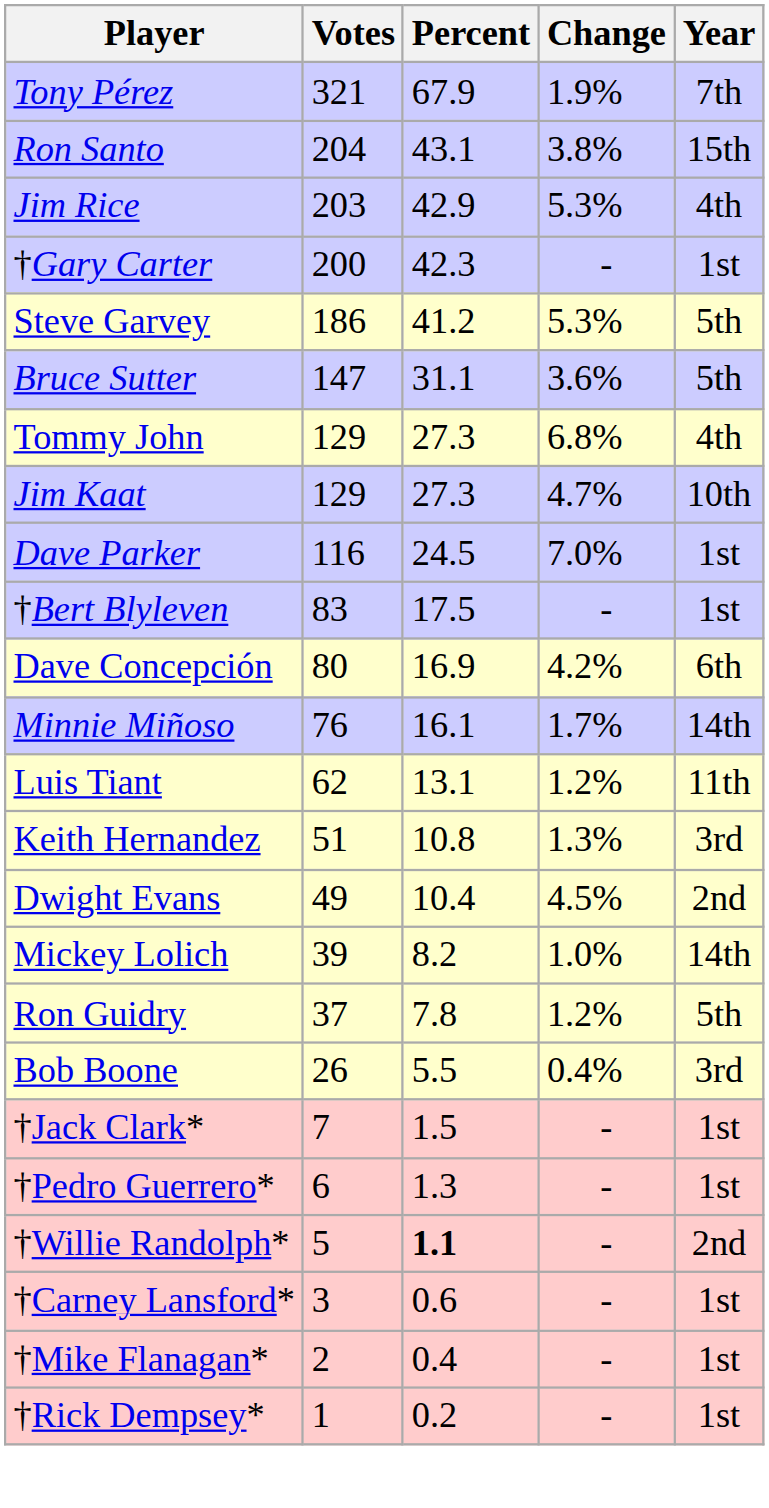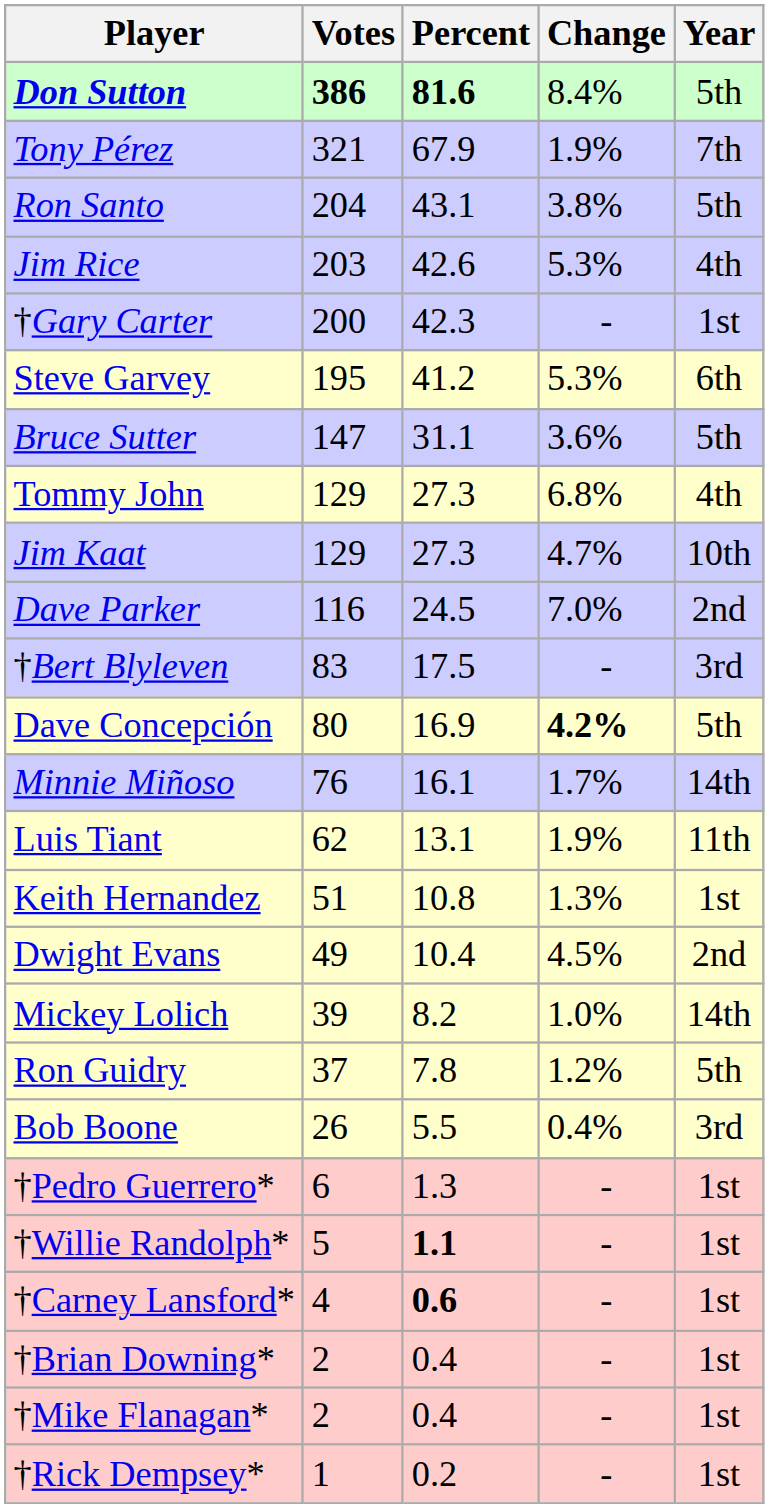 <table class="wikitable sortable">
 <tr>
 <th>Player</th>
 <th>Votes</th>
 <th>Percent</th>
 <th>Change</th>
 <th>Year</th>
+</tr>
+<tr bgcolor="#ccffcc">
+<td><strong><em><a href='#'>Don Sutton</a></em></strong></td>
+<td><strong>386</strong></td>
+<td><strong>81.6</strong></td>
+<td align="left"> 8.4%</td>
+<td align="center">5th</td>
 </tr>
 <tr bgcolor="#ccccff">
 <td><em><a href='#'>Tony Pérez</a></em></td>
 <td>321</td>
 <td>67.9</td>
 <td align="left"> 1.9%</td>
 <td align="center">7th</td>
 </tr>
 <tr bgcolor="#ccccff">
 <td><em><a href='#'>Ron Santo</a></em></td>
 <td>204</td>
 <td>43.1</td>
 <td align="left"> 3.8%</td>
-<td align="center">15th</td>
+<td align="center">5th</td>
 </tr>
 <tr bgcolor="#ccccff">
 <td><em><a href='#'>Jim Rice</a></em></td>
 <td>203</td>
-<td>42.9</td>
+<td>42.6</td>
 <td align="left"> 5.3%</td>
 <td align="center">4th</td>
 </tr>
 <tr bgcolor="#ccccff">
 <td>†<em><a href='#'>Gary Carter</a></em></td>
 <td>200</td>
 <td>42.3</td>
 <td align=center>-</td>
 <td align="center">1st</td>
 </tr>
 <tr bgcolor="#ffffcc">
 <td><a href='#'>Steve Garvey</a></td>
-<td>186</td>
+<td>195</td>
 <td>41.2</td>
 <td align="left"> 5.3%</td>
-<td align="center">5th</td>
+<td align="center">6th</td>
 </tr>
 <tr bgcolor="#ccccff">
 <td><em><a href='#'>Bruce Sutter</a></em></td>
 <td>147</td>
 <td>31.1</td>
 <td align="left"> 3.6%</td>
 <td align="center">5th</td>
 </tr>
 <tr bgcolor="#ffffcc">
 <td><a href='#'>Tommy John</a></td>
 <td>129</td>
 <td>27.3</td>
 <td align="left"> 6.8%</td>
 <td align="center">4th</td>
 </tr>
 <tr bgcolor="#ccccff">
 <td><em><a href='#'>Jim Kaat</a></em></td>
 <td>129</td>
 <td>27.3</td>
 <td align="left"> 4.7%</td>
 <td align="center">10th</td>
 </tr>
 <tr bgcolor="#ccccff">
 <td><em><a href='#'>Dave Parker</a></em></td>
 <td>116</td>
 <td>24.5</td>
 <td align="left"> 7.0%</td>
-<td align="center">1st</td>
+<td align="center">2nd</td>
 </tr>
 <tr bgcolor="#ccccff">
 <td>†<em><a href='#'>Bert Blyleven</a></em></td>
 <td>83</td>
 <td>17.5</td>
 <td align=center>-</td>
-<td align="center">1st</td>
+<td align="center">3rd</td>
 </tr>
 <tr bgcolor="#ffffcc">
 <td><a href='#'>Dave Concepción</a></td>
 <td>80</td>
 <td>16.9</td>
-<td align="left"> 4.2%</td>
-<td align="center">6th</td>
+<td align="left"><strong> 4.2%</strong></td>
+<td align="center">5th</td>
 </tr>
 <tr bgcolor="#ccccff">
 <td><em><a href='#'>Minnie Miñoso</a></em></td>
 <td>76</td>
 <td>16.1</td>
 <td align="left"> 1.7%</td>
 <td align="center">14th</td>
 </tr>
 <tr bgcolor="#ffffcc">
 <td><a href='#'>Luis Tiant</a></td>
 <td>62</td>
 <td>13.1</td>
-<td align="left"> 1.2%</td>
+<td align="left"> 1.9%</td>
 <td align="center">11th</td>
 </tr>
 <tr bgcolor="#ffffcc">
 <td><a href='#'>Keith Hernandez</a></td>
 <td>51</td>
 <td>10.8</td>
 <td align="left"> 1.3%</td>
-<td align="center">3rd</td>
+<td align="center">1st</td>
 </tr>
 <tr bgcolor="#ffffcc">
 <td><a href='#'>Dwight Evans</a></td>
 <td>49</td>
 <td>10.4</td>
 <td align="left"> 4.5%</td>
 <td align="center">2nd</td>
 </tr>
 <tr bgcolor="#ffffcc">
 <td><a href='#'>Mickey Lolich</a></td>
 <td>39</td>
 <td>8.2</td>
 <td align="left"> 1.0%</td>
 <td align="center">14th</td>
 </tr>
 <tr bgcolor="#ffffcc">
 <td><a href='#'>Ron Guidry</a></td>
 <td>37</td>
 <td>7.8</td>
 <td align="left"> 1.2%</td>
 <td align="center">5th</td>
 </tr>
 <tr bgcolor="#ffffcc">
 <td><a href='#'>Bob Boone</a></td>
 <td>26</td>
 <td>5.5</td>
 <td align="left"> 0.4%</td>
 <td align="center">3rd</td>
 </tr>
 <tr bgcolor="#ffcccc">
-<td>†<a href='#'>Jack Clark</a>*</td>
-<td>7</td>
-<td>1.5</td>
-<td align=center>-</td>
-<td align="center">1st</td>
-</tr>
-<tr bgcolor="#ffcccc">
 <td>†<a href='#'>Pedro Guerrero</a>*</td>
 <td>6</td>
 <td>1.3</td>
 <td align=center>-</td>
 <td align="center">1st</td>
 </tr>
 <tr bgcolor="#ffcccc">
 <td>†<a href='#'>Willie Randolph</a>*</td>
 <td>5</td>
 <td><strong>1.1</strong></td>
 <td align=center>-</td>
-<td align="center">2nd</td>
+<td align="center">1st</td>
 </tr>
 <tr bgcolor="#ffcccc">
 <td>†<a href='#'>Carney Lansford</a>*</td>
-<td>3</td>
-<td>0.6</td>
+<td>4</td>
+<td><strong>0.6</strong></td>
+<td align=center>-</td>
+<td align="center">1st</td>
+</tr>
+<tr bgcolor="#ffcccc">
+<td>†<a href='#'>Brian Downing</a>*</td>
+<td>2</td>
+<td>0.4</td>
 <td align=center>-</td>
 <td align="center">1st</td>
 </tr>
 <tr bgcolor="#ffcccc">
 <td>†<a href='#'>Mike Flanagan</a>*</td>
 <td>2</td>
 <td>0.4</td>
 <td align=center>-</td>
 <td align="center">1st</td>
 </tr>
 <tr bgcolor="#ffcccc">
 <td>†<a href='#'>Rick Dempsey</a>*</td>
 <td>1</td>
 <td>0.2</td>
 <td align=center>-</td>
 <td align="center">1st</td>
 </tr>
 </table>
